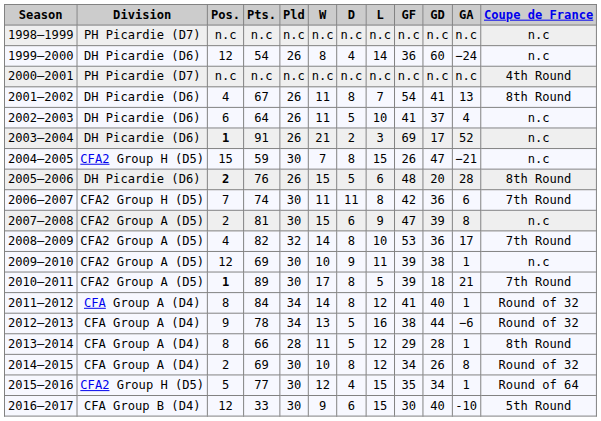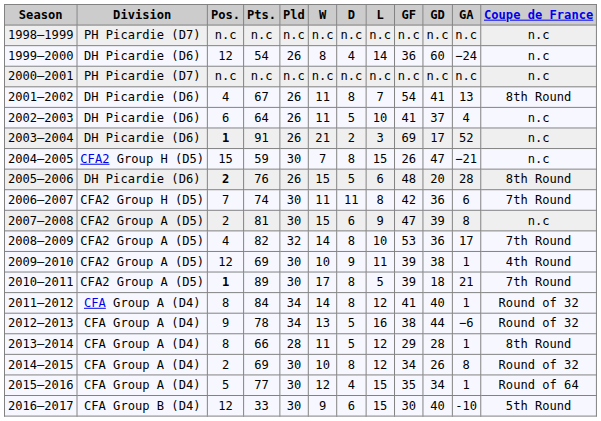 <table bgcolor="#f7f8ff" cellpadding="3" cellspacing="0" border="1" style="font-size: 95%; border: gray solid 1px; border-collapse: collapse;">
 <tr bgcolor="#CCCCCC">
 <td align="center"><strong>Season</strong></td>
 <td align="center"><strong>Division</strong></td>
 <td align="center"><strong>Pos.</strong></td>
 <td align="center"><strong>Pts.</strong></td>
 <td align="center"><strong>Pld</strong></td>
 <td align="center"><strong>W</strong></td>
 <td align="center"><strong>D</strong></td>
 <td align="center"><strong>L</strong></td>
 <td align="center"><strong>GF</strong></td>
 <td align="center"><strong>GD</strong></td>
 <td align="center"><strong>GA</strong></td>
 <td align="center"><strong><a href='#'>Coupe de France</a></strong></td>
 </tr>
 <tr bgcolor="#EFEFEF" align="center">
 <td>1998–1999</td>
 <td>PH Picardie (D7)</td>
 <td>n.c</td>
 <td>n.c</td>
 <td>n.c</td>
 <td>n.c</td>
 <td>n.c</td>
 <td>n.c</td>
 <td>n.c</td>
 <td>n.c</td>
 <td>n.c</td>
 <td>n.c</td>
 </tr>
 <tr align="center">
 <td>1999–2000</td>
 <td>DH Picardie (D6)</td>
 <td>12</td>
 <td>54</td>
 <td>26</td>
 <td>8</td>
 <td>4</td>
 <td>14</td>
 <td>36</td>
 <td>60</td>
 <td>−24</td>
 <td>n.c</td>
 </tr>
 <tr bgcolor="#EFEFEF" align="center">
 <td>2000–2001</td>
 <td>PH Picardie (D7)</td>
 <td>n.c</td>
 <td>n.c</td>
 <td>n.c</td>
 <td>n.c</td>
 <td>n.c</td>
 <td>n.c</td>
 <td>n.c</td>
 <td>n.c</td>
 <td>n.c</td>
-<td>4th Round</td>
+<td>n.c</td>
 </tr>
 <tr align="center">
 <td>2001–2002</td>
 <td>DH Picardie (D6)</td>
 <td>4</td>
 <td>67</td>
 <td>26</td>
 <td>11</td>
 <td>8</td>
 <td>7</td>
 <td>54</td>
 <td>41</td>
 <td>13</td>
 <td>8th Round</td>
 </tr>
 <tr align="center">
 <td>2002–2003</td>
 <td>DH Picardie (D6)</td>
 <td>6</td>
 <td>64</td>
 <td>26</td>
 <td>11</td>
 <td>5</td>
 <td>10</td>
 <td>41</td>
 <td>37</td>
 <td>4</td>
 <td>n.c</td>
 </tr>
 <tr bgcolor="#EFEFEF" align="center">
 <td>2003–2004</td>
 <td>DH Picardie (D6)</td>
 <td><strong>1</strong></td>
 <td>91</td>
 <td>26</td>
 <td>21</td>
 <td>2</td>
 <td>3</td>
 <td>69</td>
 <td>17</td>
 <td>52</td>
 <td>n.c</td>
 </tr>
 <tr align="center">
 <td>2004–2005</td>
 <td><a href='#'>CFA2</a> Group H (D5)</td>
 <td>15</td>
 <td>59</td>
 <td>30</td>
 <td>7</td>
 <td>8</td>
 <td>15</td>
 <td>26</td>
 <td>47</td>
 <td>−21</td>
 <td>n.c</td>
 </tr>
 <tr bgcolor="#EFEFEF" align="center">
 <td>2005–2006</td>
 <td>DH Picardie (D6)</td>
 <td><strong>2</strong></td>
 <td>76</td>
 <td>26</td>
 <td>15</td>
 <td>5</td>
 <td>6</td>
 <td>48</td>
 <td>20</td>
 <td>28</td>
 <td>8th Round</td>
 </tr>
 <tr align="center">
 <td>2006–2007</td>
 <td>CFA2 Group H (D5)</td>
 <td>7</td>
 <td>74</td>
 <td>30</td>
 <td>11</td>
 <td>11</td>
 <td>8</td>
 <td>42</td>
 <td>36</td>
 <td>6</td>
 <td>7th Round</td>
 </tr>
 <tr bgcolor="#EFEFEF" align="center">
 <td>2007–2008</td>
 <td>CFA2 Group A (D5)</td>
 <td>2</td>
 <td>81</td>
 <td>30</td>
 <td>15</td>
 <td>6</td>
 <td>9</td>
 <td>47</td>
 <td>39</td>
 <td>8</td>
 <td>n.c</td>
 </tr>
 <tr align="center">
 <td>2008–2009</td>
 <td>CFA2 Group A (D5)</td>
 <td>4</td>
 <td>82</td>
 <td>32</td>
 <td>14</td>
 <td>8</td>
 <td>10</td>
 <td>53</td>
 <td>36</td>
 <td>17</td>
 <td>7th Round</td>
 </tr>
 <tr align="center">
 <td>2009–2010</td>
 <td>CFA2 Group A (D5)</td>
 <td>12</td>
 <td>69</td>
 <td>30</td>
 <td>10</td>
 <td>9</td>
 <td>11</td>
 <td>39</td>
 <td>38</td>
 <td>1</td>
-<td>n.c</td>
+<td>4th Round</td>
 </tr>
 <tr align="center">
 <td>2010–2011</td>
 <td>CFA2 Group A (D5)</td>
 <td><strong>1</strong></td>
 <td>89</td>
 <td>30</td>
 <td>17</td>
 <td>8</td>
 <td>5</td>
 <td>39</td>
 <td>18</td>
 <td>21</td>
 <td>7th Round</td>
 </tr>
 <tr align="center">
 <td>2011–2012</td>
 <td><a href='#'>CFA</a> Group A (D4)</td>
 <td>8</td>
 <td>84</td>
 <td>34</td>
 <td>14</td>
 <td>8</td>
 <td>12</td>
 <td>41</td>
 <td>40</td>
 <td>1</td>
 <td>Round of 32</td>
 </tr>
 <tr align="center">
 <td>2012–2013</td>
 <td>CFA Group A (D4)</td>
 <td>9</td>
 <td>78</td>
 <td>34</td>
 <td>13</td>
 <td>5</td>
 <td>16</td>
 <td>38</td>
 <td>44</td>
 <td>−6</td>
 <td>Round of 32</td>
 </tr>
 <tr align="center">
 <td>2013–2014</td>
 <td>CFA Group A (D4)</td>
 <td>8</td>
 <td>66</td>
 <td>28</td>
 <td>11</td>
 <td>5</td>
 <td>12</td>
 <td>29</td>
 <td>28</td>
 <td>1</td>
 <td>8th Round</td>
 </tr>
 <tr align="center">
 <td>2014–2015</td>
 <td>CFA Group A (D4)</td>
 <td>2</td>
 <td>69</td>
 <td>30</td>
 <td>10</td>
 <td>8</td>
 <td>12</td>
 <td>34</td>
 <td>26</td>
 <td>8</td>
 <td>Round of 32</td>
 </tr>
 <tr align="center">
 <td>2015–2016</td>
-<td><a href='#'>CFA2</a> Group H (D5)</td>
+<td>CFA Group A (D4)</td>
 <td>5</td>
 <td>77</td>
 <td>30</td>
 <td>12</td>
 <td>4</td>
 <td>15</td>
 <td>35</td>
 <td>34</td>
 <td>1</td>
 <td>Round of 64</td>
 </tr>
 <tr align="center">
 <td>2016–2017</td>
 <td>CFA Group B (D4)</td>
 <td>12</td>
 <td>33</td>
 <td>30</td>
 <td>9</td>
 <td>6</td>
 <td>15</td>
 <td>30</td>
 <td>40</td>
 <td>-10</td>
 <td>5th Round</td>
 </tr>
 </table>
